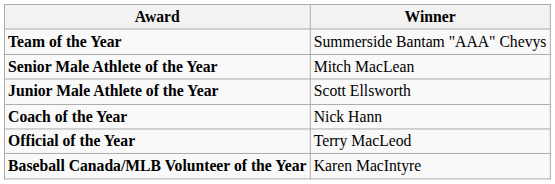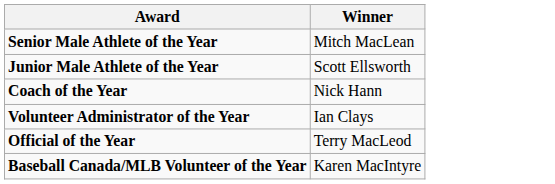 <table class="wikitable">
 <tr>
 <th>Award</th>
 <th>Winner</th>
-</tr>
-<tr>
-<td><strong>Team of the Year</strong></td>
-<td>Summerside Bantam "AAA" Chevys</td>
 </tr>
 <tr>
 <td><strong>Senior Male Athlete of the Year</strong></td>
 <td>Mitch MacLean</td>
 </tr>
 <tr>
 <td><strong>Junior Male Athlete of the Year</strong></td>
 <td>Scott Ellsworth</td>
 </tr>
 <tr>
 <td><strong>Coach of the Year</strong></td>
 <td>Nick Hann</td>
 </tr>
 <tr>
+<td><strong>Volunteer Administrator of the Year</strong></td>
+<td>Ian Clays</td>
+</tr>
+<tr>
 <td><strong>Official of the Year</strong></td>
 <td>Terry MacLeod</td>
 </tr>
 <tr>
 <td><strong>Baseball Canada/MLB Volunteer of the Year</strong></td>
 <td>Karen MacIntyre</td>
 </tr>
 </table>
